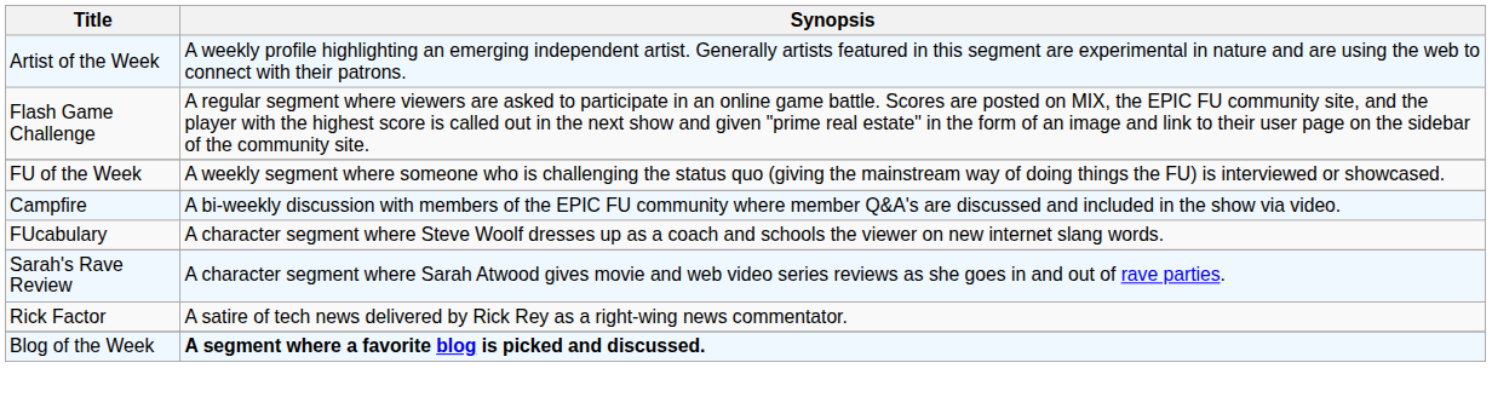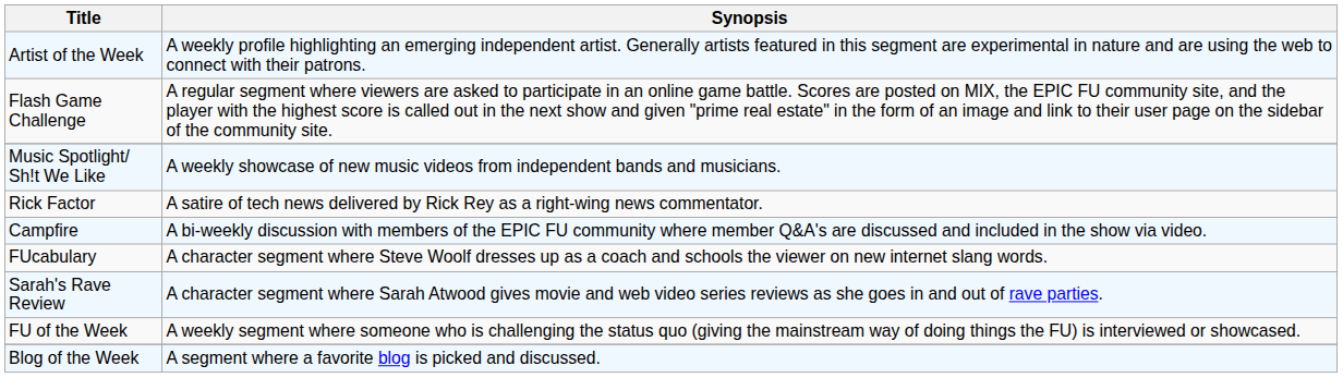 <table class="wikitable">
 <tr>
 <th width="140px">Title</th>
 <th>Synopsis</th>
 </tr>
 <tr bgcolor="#F0F8FF">
 <td>Artist of the Week</td>
 <td>A weekly profile highlighting an emerging independent artist. Generally artists featured in this segment are experimental in nature and are using the web to connect with their patrons.</td>
 </tr>
 <tr>
 <td>Flash Game Challenge</td>
 <td>A regular segment where viewers are asked to participate in an online game battle. Scores are posted on MIX, the EPIC FU community site, and the player with the highest score is called out in the next show and given "prime real estate" in the form of an image and link to their user page on the sidebar of the community site.</td>
 </tr>
 <tr>
 </tr>
+<tr bgcolor="#F0F8FF">
+<td>Music Spotlight/ Sh!t We Like</td>
+<td>A weekly showcase of new music videos from independent bands and musicians.</td>
+</tr>
 <tr>
-<td>FU of the Week</td>
-<td>A weekly segment where someone who is challenging the status quo (giving the mainstream way of doing things the FU) is interviewed or showcased.</td>
+<td>Rick Factor</td>
+<td>A satire of tech news delivered by Rick Rey as a right-wing news commentator.</td>
 </tr>
 <tr>
 </tr>
 <tr bgcolor="#F0F8FF">
 <td>Campfire</td>
 <td>A bi-weekly discussion with members of the EPIC FU community where member Q&A's are discussed and included in the show via video.</td>
 </tr>
 <tr>
 <td>FUcabulary</td>
 <td>A character segment where Steve Woolf dresses up as a coach and schools the viewer on new internet slang words.</td>
 </tr>
 <tr>
 </tr>
 <tr bgcolor="#F0F8FF">
 <td>Sarah's Rave Review</td>
 <td>A character segment where Sarah Atwood gives movie and web video series reviews as she goes in and out of <a href='#'>rave parties</a>.</td>
 </tr>
 <tr>
-<td>Rick Factor</td>
-<td>A satire of tech news delivered by Rick Rey as a right-wing news commentator.</td>
+<td>FU of the Week</td>
+<td>A weekly segment where someone who is challenging the status quo (giving the mainstream way of doing things the FU) is interviewed or showcased.</td>
 </tr>
 <tr>
 </tr>
 <tr bgcolor="#F0F8FF">
 <td>Blog of the Week</td>
-<td><strong>A segment where a favorite <a href='#'>blog</a> is picked and discussed.</strong></td>
+<td>A segment where a favorite <a href='#'>blog</a> is picked and discussed.</td>
 </tr>
 </table>
